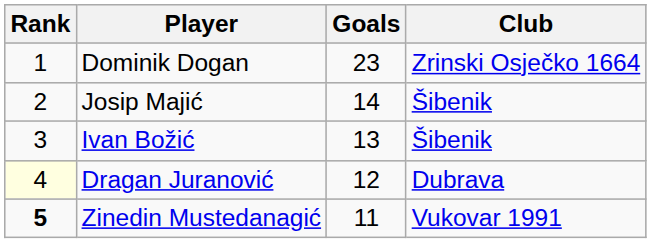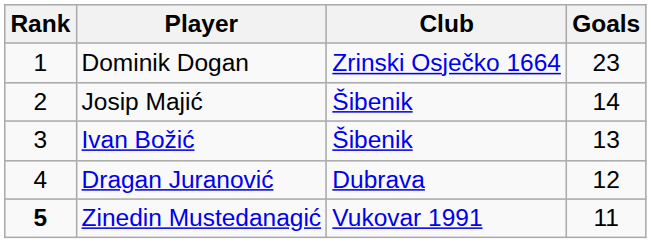 <table class="wikitable" style="text-align:center;">
 <tr>
 <th>Rank</th>
 <th>Player</th>
+<th>Club</th>
 <th>Goals</th>
-<th>Club</th>
 </tr>
 <tr>
 <td>1</td>
 <td align="left"> Dominik Dogan</td>
+<td align="left"><a href='#'>Zrinski Osječko 1664</a></td>
 <td>23</td>
-<td align="left"><a href='#'>Zrinski Osječko 1664</a></td>
 </tr>
 <tr>
 <td>2</td>
 <td align="left"> Josip Majić</td>
+<td align="left"><a href='#'>Šibenik</a></td>
 <td>14</td>
-<td align="left"><a href='#'>Šibenik</a></td>
 </tr>
 <tr>
 <td>3</td>
 <td align="left"> <a href='#'>Ivan Božić</a></td>
+<td align="left"><a href='#'>Šibenik</a></td>
 <td>13</td>
-<td align="left"><a href='#'>Šibenik</a></td>
 </tr>
 <tr>
-<td style="background: lightyellow;">4</td>
+<td>4</td>
 <td align="left"> <a href='#'>Dragan Juranović</a></td>
+<td align="left"><a href='#'>Dubrava</a></td>
 <td>12</td>
-<td align="left"><a href='#'>Dubrava</a></td>
 </tr>
 <tr>
 <td><strong>5</strong></td>
 <td align="left"> <a href='#'>Zinedin Mustedanagić</a></td>
+<td align="left"><a href='#'>Vukovar 1991</a></td>
 <td>11</td>
-<td align="left"><a href='#'>Vukovar 1991</a></td>
 </tr>
 </table>
